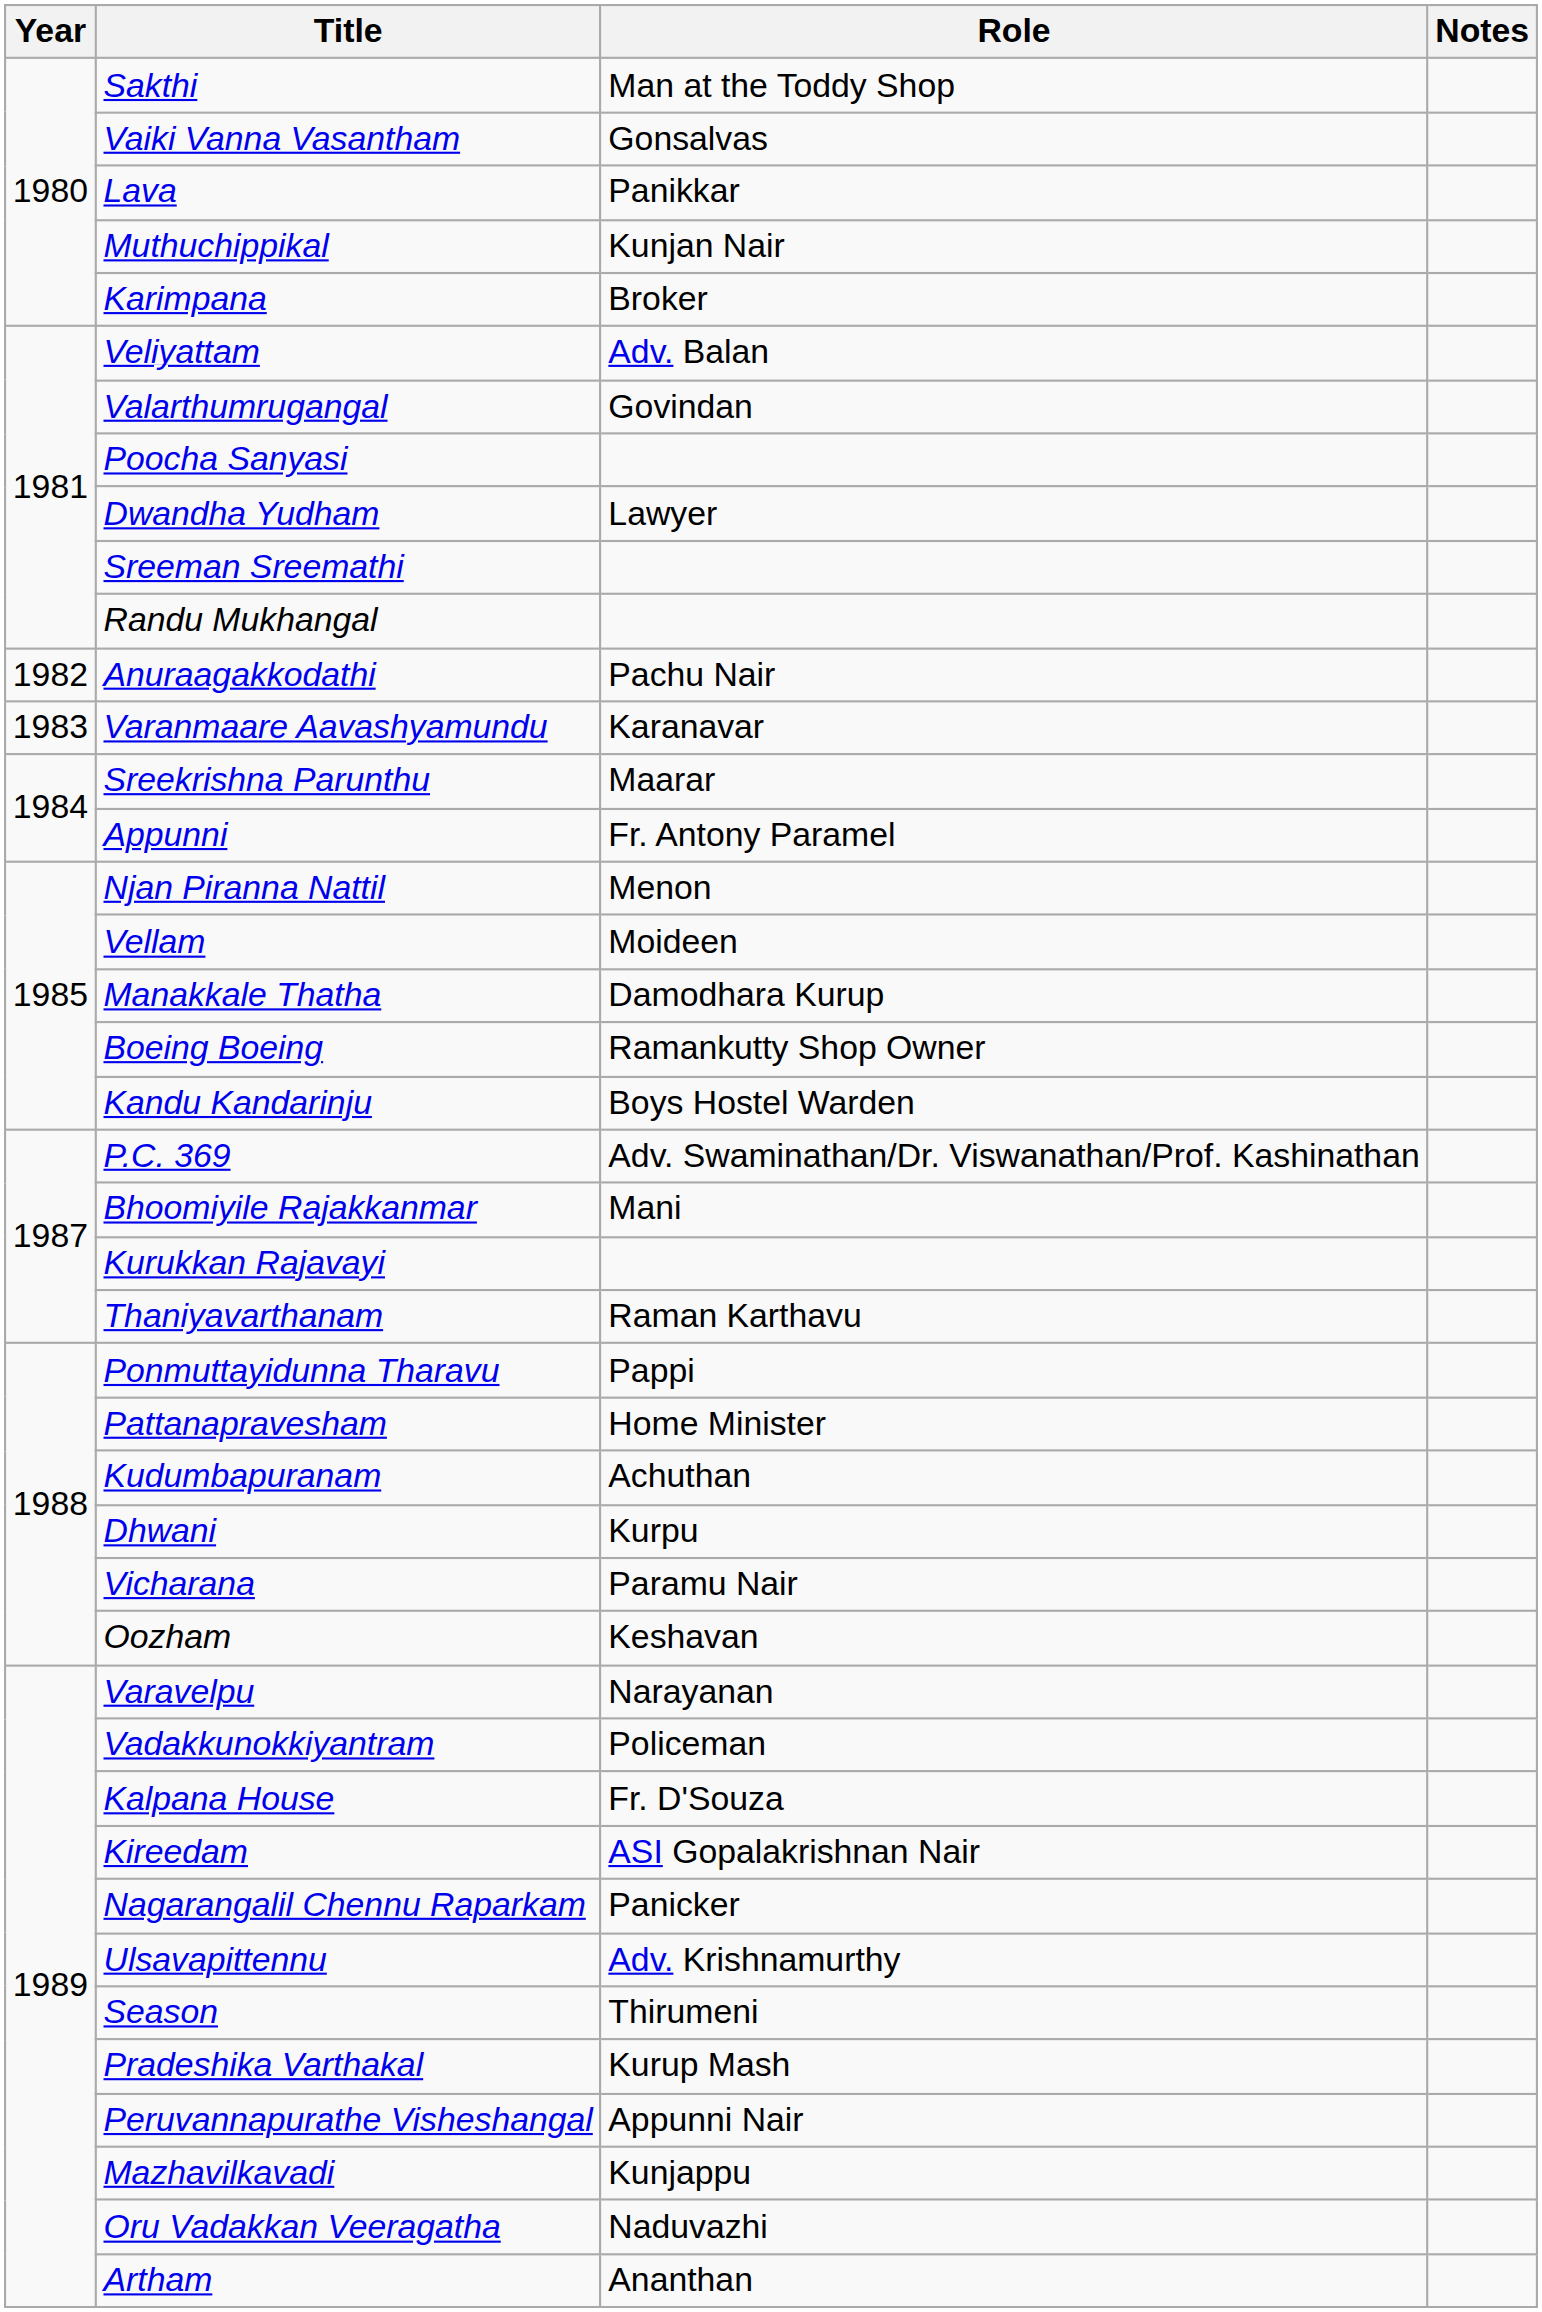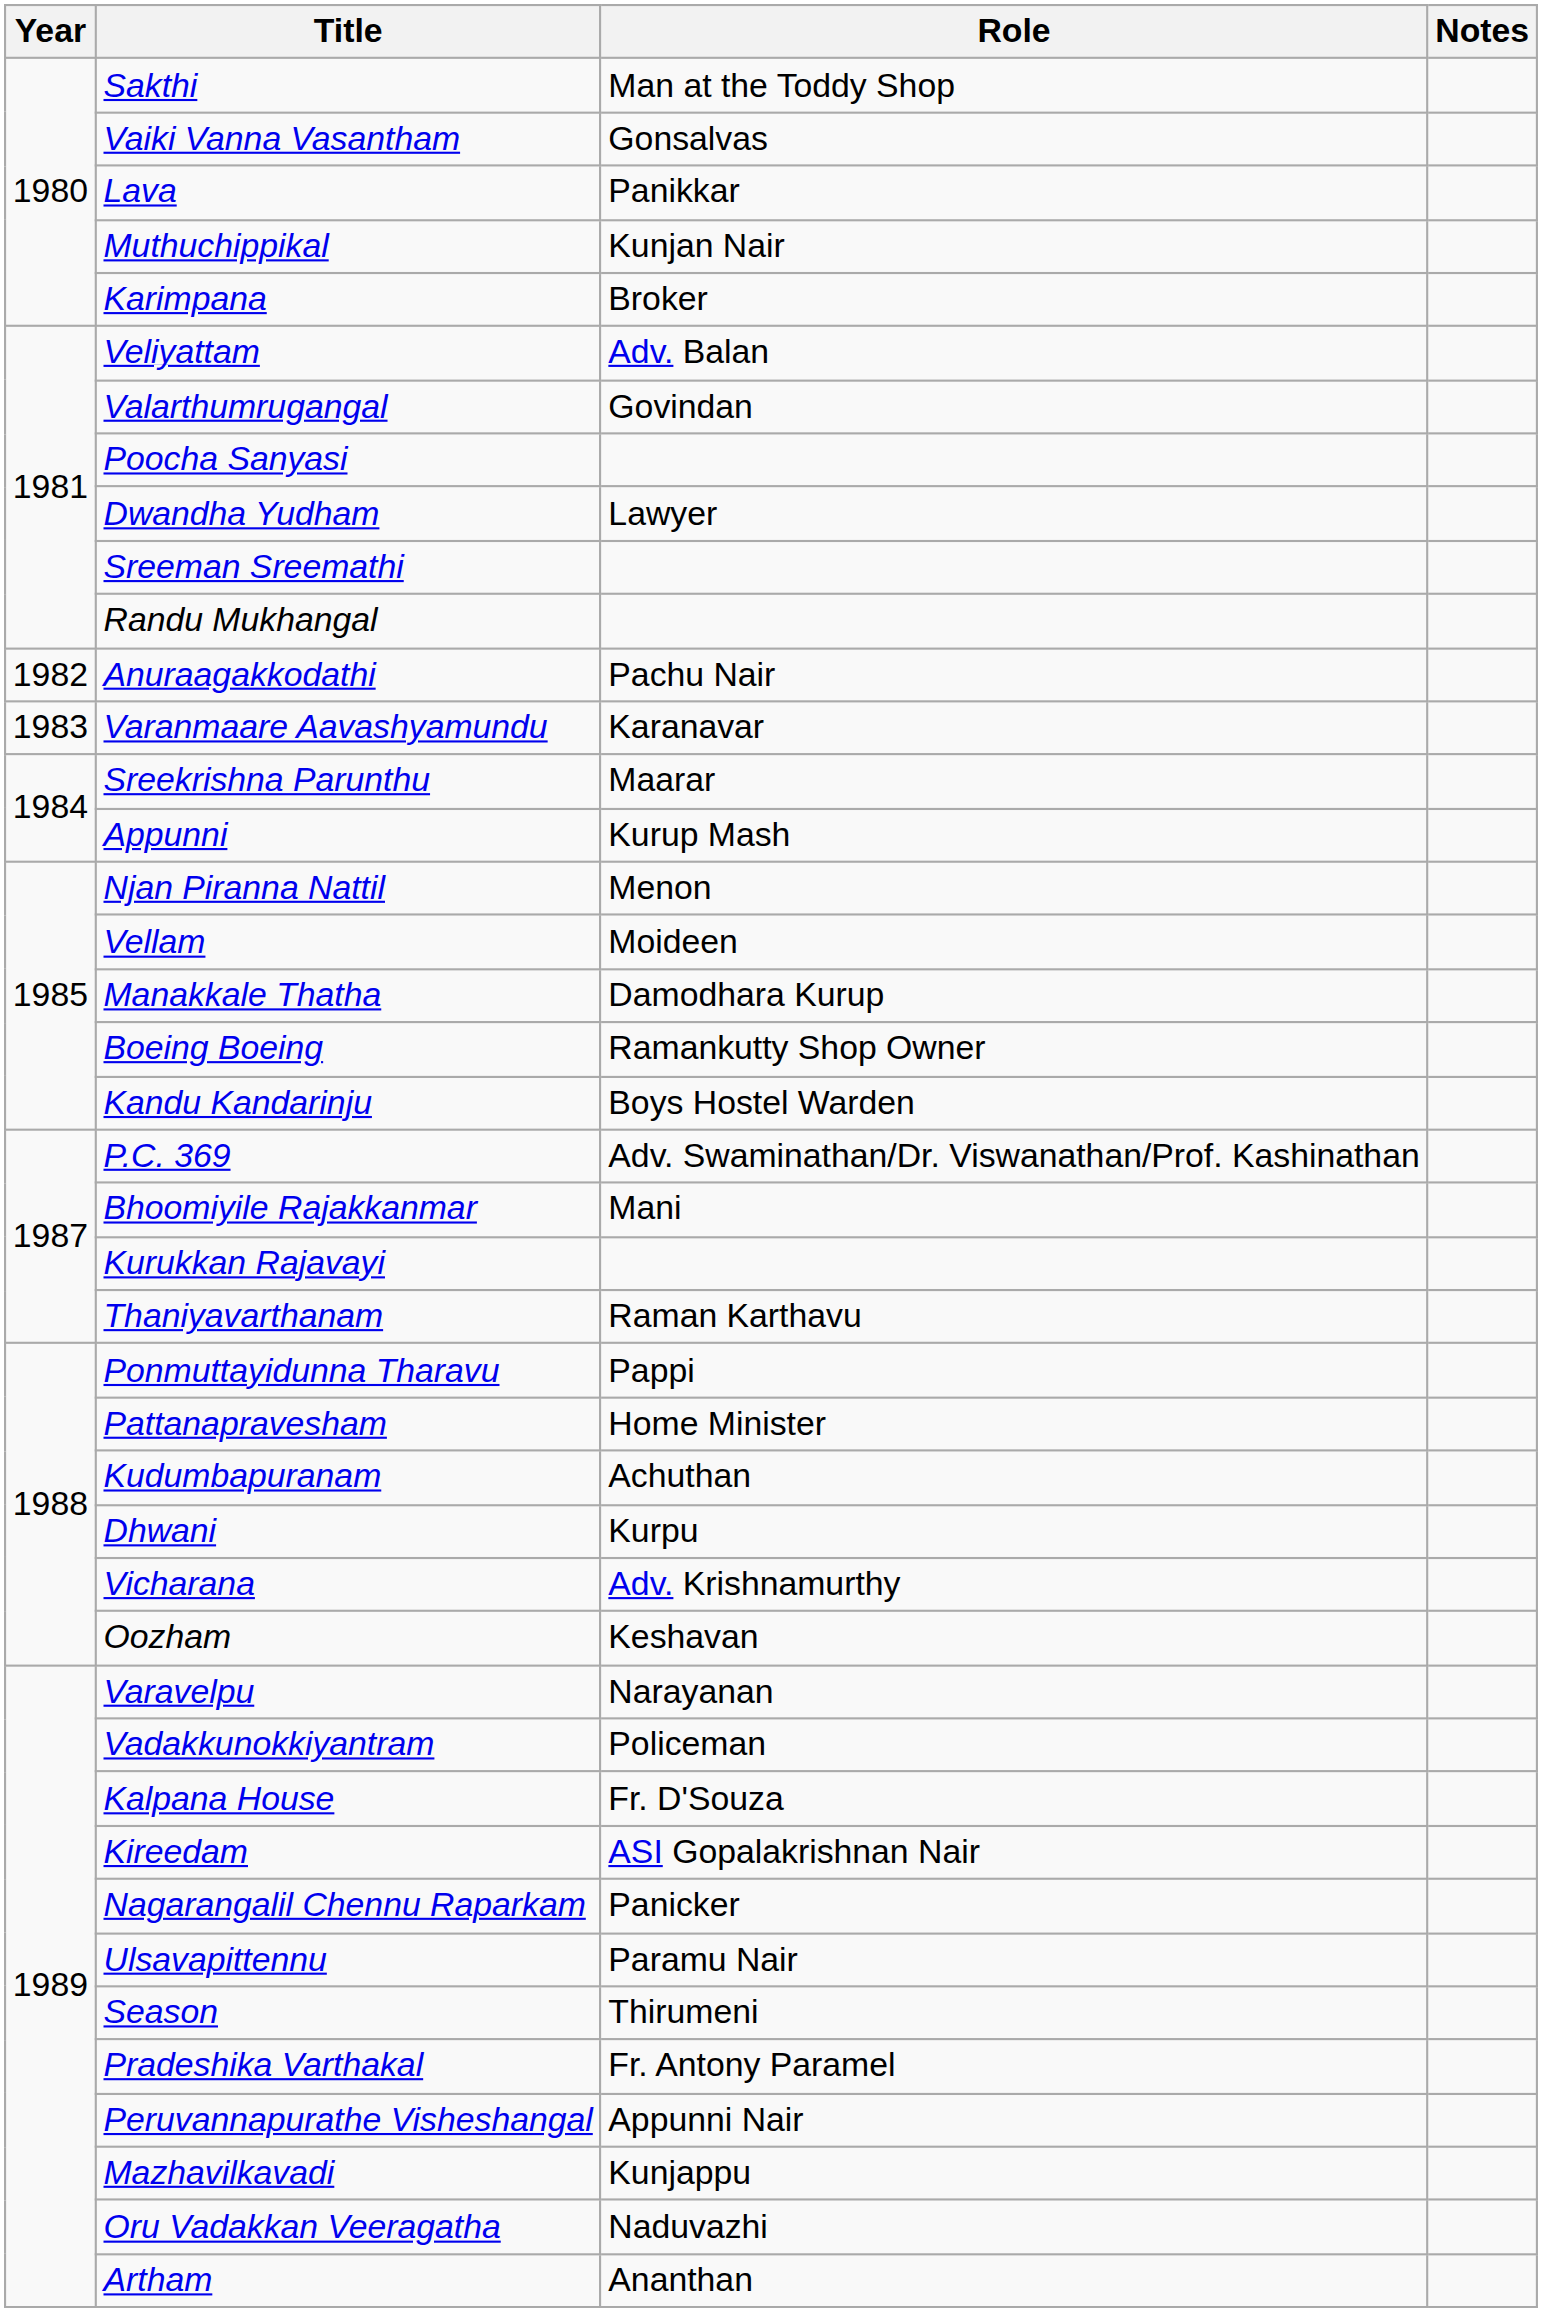 <table class="wikitable sortable">
 <tr>
 <th>Year</th>
 <th>Title</th>
 <th>Role</th>
 <th class="unsortable">Notes</th>
 </tr>
 <tr>
 <td rowspan=5>1980</td>
 <td><em><a href='#'>Sakthi</a></em></td>
 <td>Man at the Toddy Shop</td>
 <td></td>
 </tr>
 <tr>
 <td><em><a href='#'>Vaiki Vanna Vasantham</a></em></td>
 <td>Gonsalvas</td>
 <td></td>
 </tr>
 <tr>
 <td><em><a href='#'>Lava</a></em></td>
 <td>Panikkar</td>
 <td></td>
 </tr>
 <tr>
 <td><em><a href='#'>Muthuchippikal</a></em></td>
 <td>Kunjan Nair</td>
 <td></td>
 </tr>
 <tr>
 <td><em><a href='#'>Karimpana</a></em></td>
 <td>Broker</td>
 <td></td>
 </tr>
 <tr>
 <td rowspan=6>1981</td>
 <td><em><a href='#'>Veliyattam</a></em></td>
 <td><a href='#'>Adv.</a> Balan</td>
 <td></td>
 </tr>
 <tr>
 <td><em><a href='#'>Valarthumrugangal</a></em></td>
 <td>Govindan</td>
 <td></td>
 </tr>
 <tr>
 <td><em><a href='#'>Poocha Sanyasi</a></em></td>
 <td></td>
 <td></td>
 </tr>
 <tr>
 <td><em><a href='#'>Dwandha Yudham</a></em></td>
 <td>Lawyer</td>
 <td></td>
 </tr>
 <tr>
 <td><em><a href='#'>Sreeman Sreemathi</a></em></td>
 <td></td>
 <td></td>
 </tr>
 <tr>
 <td><em>Randu Mukhangal</em></td>
 <td></td>
 <td></td>
 </tr>
 <tr>
 <td>1982</td>
 <td><em><a href='#'>Anuraagakkodathi</a></em></td>
 <td>Pachu Nair</td>
 <td></td>
 </tr>
 <tr>
 <td>1983</td>
 <td><em><a href='#'>Varanmaare Aavashyamundu</a></em></td>
 <td>Karanavar</td>
 <td></td>
 </tr>
 <tr>
 <td rowspan=2>1984</td>
 <td><em><a href='#'>Sreekrishna Parunthu</a></em></td>
 <td>Maarar</td>
 <td></td>
 </tr>
 <tr>
 <td><em><a href='#'>Appunni</a></em></td>
-<td>Fr. Antony Paramel</td>
+<td>Kurup Mash</td>
 <td></td>
 </tr>
 <tr>
 <td rowspan=5>1985</td>
 <td><em><a href='#'>Njan Piranna Nattil</a></em></td>
 <td>Menon</td>
 <td></td>
 </tr>
 <tr>
 <td><em><a href='#'>Vellam</a></em></td>
 <td>Moideen</td>
 <td></td>
 </tr>
 <tr>
 <td><em><a href='#'>Manakkale Thatha</a></em></td>
 <td>Damodhara Kurup</td>
 <td></td>
 </tr>
 <tr>
 <td><em><a href='#'>Boeing Boeing</a></em></td>
 <td>Ramankutty Shop Owner</td>
 <td></td>
 </tr>
 <tr>
 <td><em><a href='#'>Kandu Kandarinju</a></em></td>
 <td>Boys Hostel Warden</td>
 <td></td>
 </tr>
 <tr>
 <td rowspan=4>1987</td>
 <td><em><a href='#'>P.C. 369</a></em></td>
 <td>Adv. Swaminathan/Dr. Viswanathan/Prof. Kashinathan</td>
 <td></td>
 </tr>
 <tr>
 <td><em><a href='#'>Bhoomiyile Rajakkanmar</a></em></td>
 <td>Mani</td>
 <td></td>
 </tr>
 <tr>
 <td><em><a href='#'>Kurukkan Rajavayi</a></em></td>
 <td></td>
 <td></td>
 </tr>
 <tr>
 <td><em><a href='#'>Thaniyavarthanam</a></em></td>
 <td>Raman Karthavu</td>
 <td></td>
 </tr>
 <tr>
 <td rowspan=6>1988</td>
 <td><em><a href='#'>Ponmuttayidunna Tharavu</a></em></td>
 <td>Pappi</td>
 <td></td>
 </tr>
 <tr>
 <td><em><a href='#'>Pattanapravesham</a></em></td>
 <td>Home Minister</td>
 <td></td>
 </tr>
 <tr>
 <td><em><a href='#'>Kudumbapuranam</a></em></td>
 <td>Achuthan</td>
 <td></td>
 </tr>
 <tr>
 <td><em><a href='#'>Dhwani</a></em></td>
 <td>Kurpu</td>
 <td></td>
 </tr>
 <tr>
 <td><em><a href='#'>Vicharana</a></em></td>
-<td>Paramu Nair</td>
+<td><a href='#'>Adv.</a> Krishnamurthy</td>
 <td></td>
 </tr>
 <tr>
 <td><em>Oozham</em></td>
 <td>Keshavan</td>
 <td></td>
 </tr>
 <tr>
 <td rowspan=12>1989</td>
 <td><em><a href='#'>Varavelpu</a></em></td>
 <td>Narayanan</td>
 <td></td>
 </tr>
 <tr>
 <td><em><a href='#'>Vadakkunokkiyantram</a></em></td>
 <td>Policeman</td>
 <td></td>
 </tr>
 <tr>
 <td><em><a href='#'>Kalpana House</a></em></td>
 <td>Fr. D'Souza</td>
 <td></td>
 </tr>
 <tr>
 <td><em><a href='#'>Kireedam</a></em></td>
 <td><a href='#'>ASI</a> Gopalakrishnan Nair</td>
 <td></td>
 </tr>
 <tr>
 <td><em><a href='#'>Nagarangalil Chennu Raparkam</a></em></td>
 <td>Panicker</td>
 <td></td>
 </tr>
 <tr>
 <td><em><a href='#'>Ulsavapittennu</a></em></td>
-<td><a href='#'>Adv.</a> Krishnamurthy</td>
+<td>Paramu Nair</td>
 <td></td>
 </tr>
 <tr>
 <td><em><a href='#'>Season</a></em></td>
 <td>Thirumeni</td>
 <td></td>
 </tr>
 <tr>
 <td><em><a href='#'>Pradeshika Varthakal</a></em></td>
-<td>Kurup Mash</td>
+<td>Fr. Antony Paramel</td>
 <td></td>
 </tr>
 <tr>
 <td><em><a href='#'>Peruvannapurathe Visheshangal</a></em></td>
 <td>Appunni Nair</td>
 <td></td>
 </tr>
 <tr>
 <td><em><a href='#'>Mazhavilkavadi</a></em></td>
 <td>Kunjappu</td>
 <td></td>
 </tr>
 <tr>
 <td><em><a href='#'>Oru Vadakkan Veeragatha</a></em></td>
 <td>Naduvazhi</td>
 <td></td>
 </tr>
 <tr>
 <td><em><a href='#'>Artham</a></em></td>
 <td>Ananthan</td>
 <td></td>
 </tr>
 <tr>
 </tr>
 </table>
